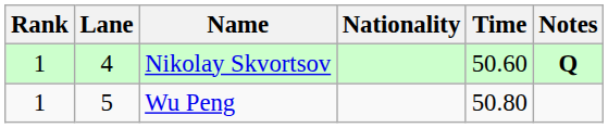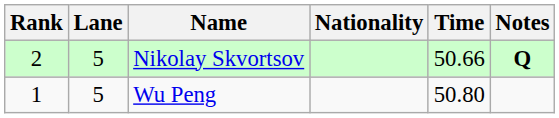 <table class="wikitable sortable" style="text-align:center">
 <tr>
 <th>Rank</th>
 <th>Lane</th>
 <th>Name</th>
 <th>Nationality</th>
 <th>Time</th>
 <th>Notes</th>
 </tr>
 <tr bgcolor=ccffcc>
-<td>1</td>
-<td>4</td>
+<td>2</td>
+<td>5</td>
 <td align=left><a href='#'>Nikolay Skvortsov</a></td>
 <td align=left></td>
-<td>50.60</td>
+<td>50.66</td>
 <td><strong>Q</strong></td>
 </tr>
 <tr>
 <td>1</td>
 <td>5</td>
 <td align=left><a href='#'>Wu Peng</a></td>
 <td align=left></td>
 <td>50.80</td>
 <td></td>
 </tr>
 </table>
